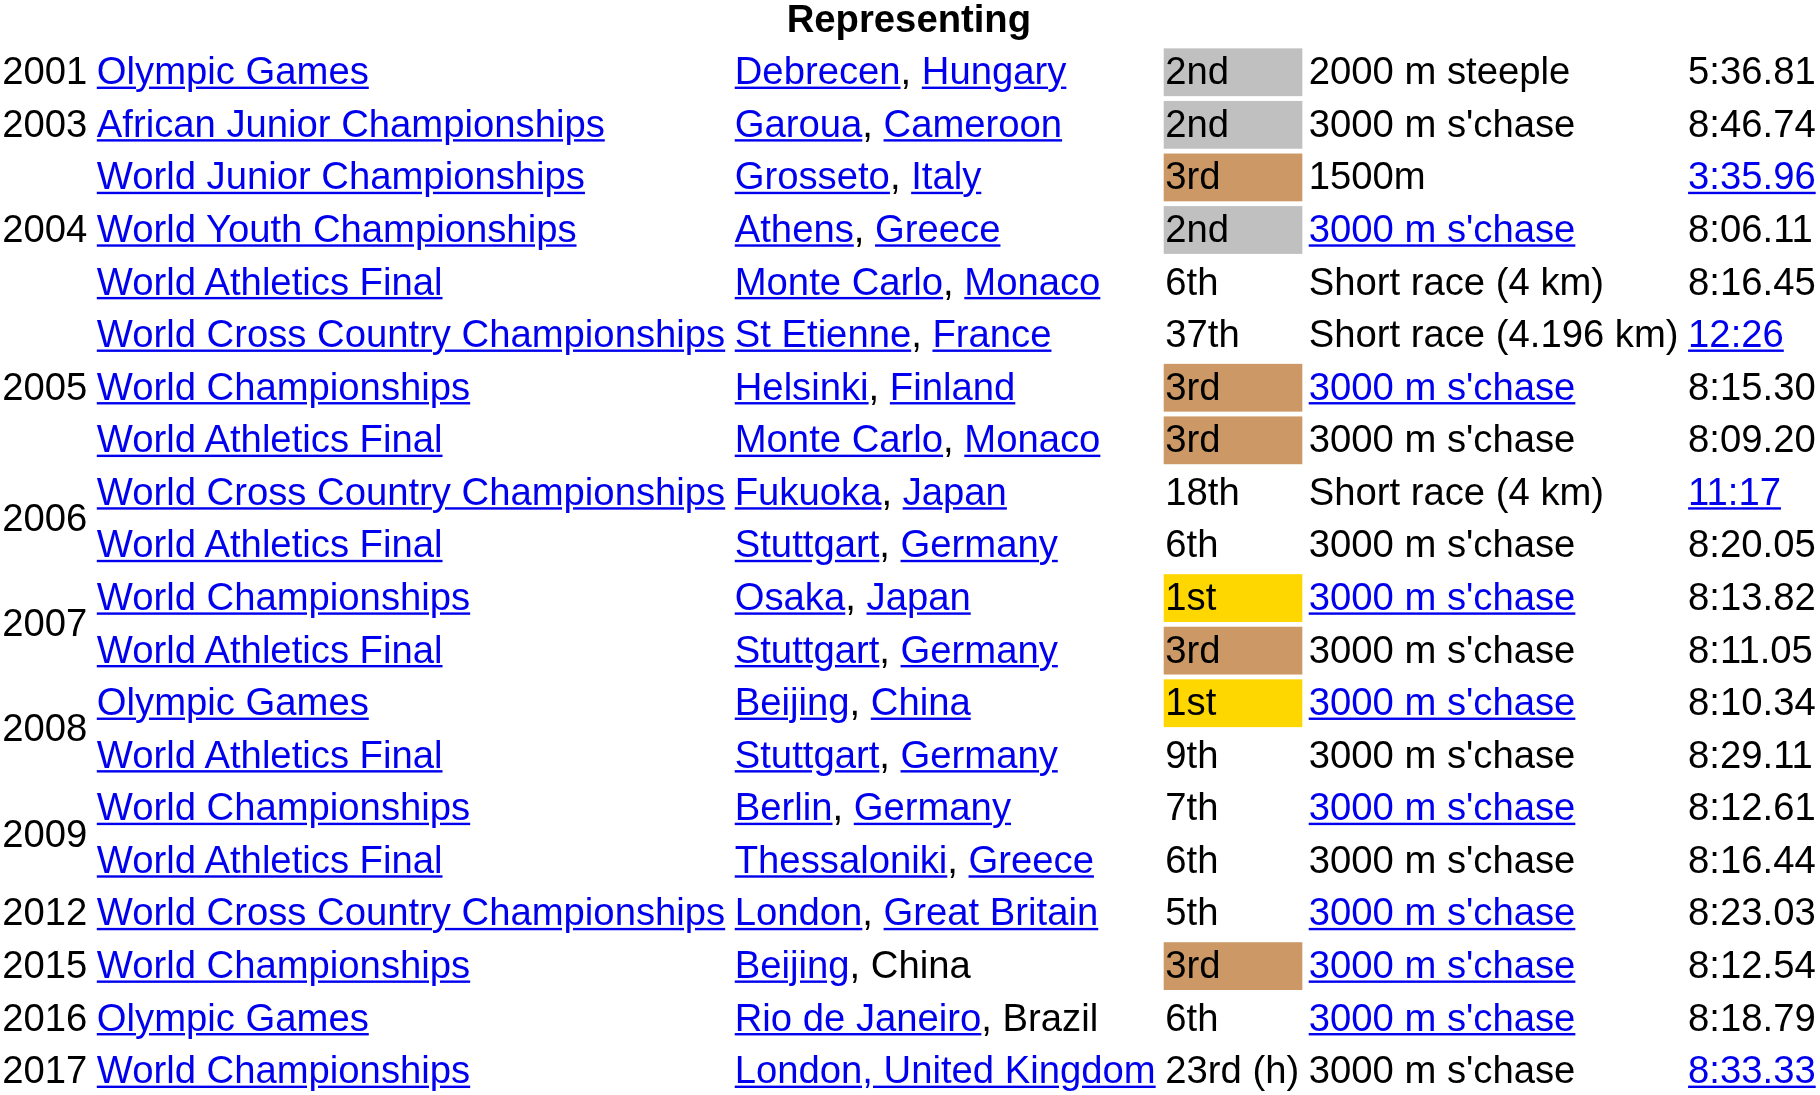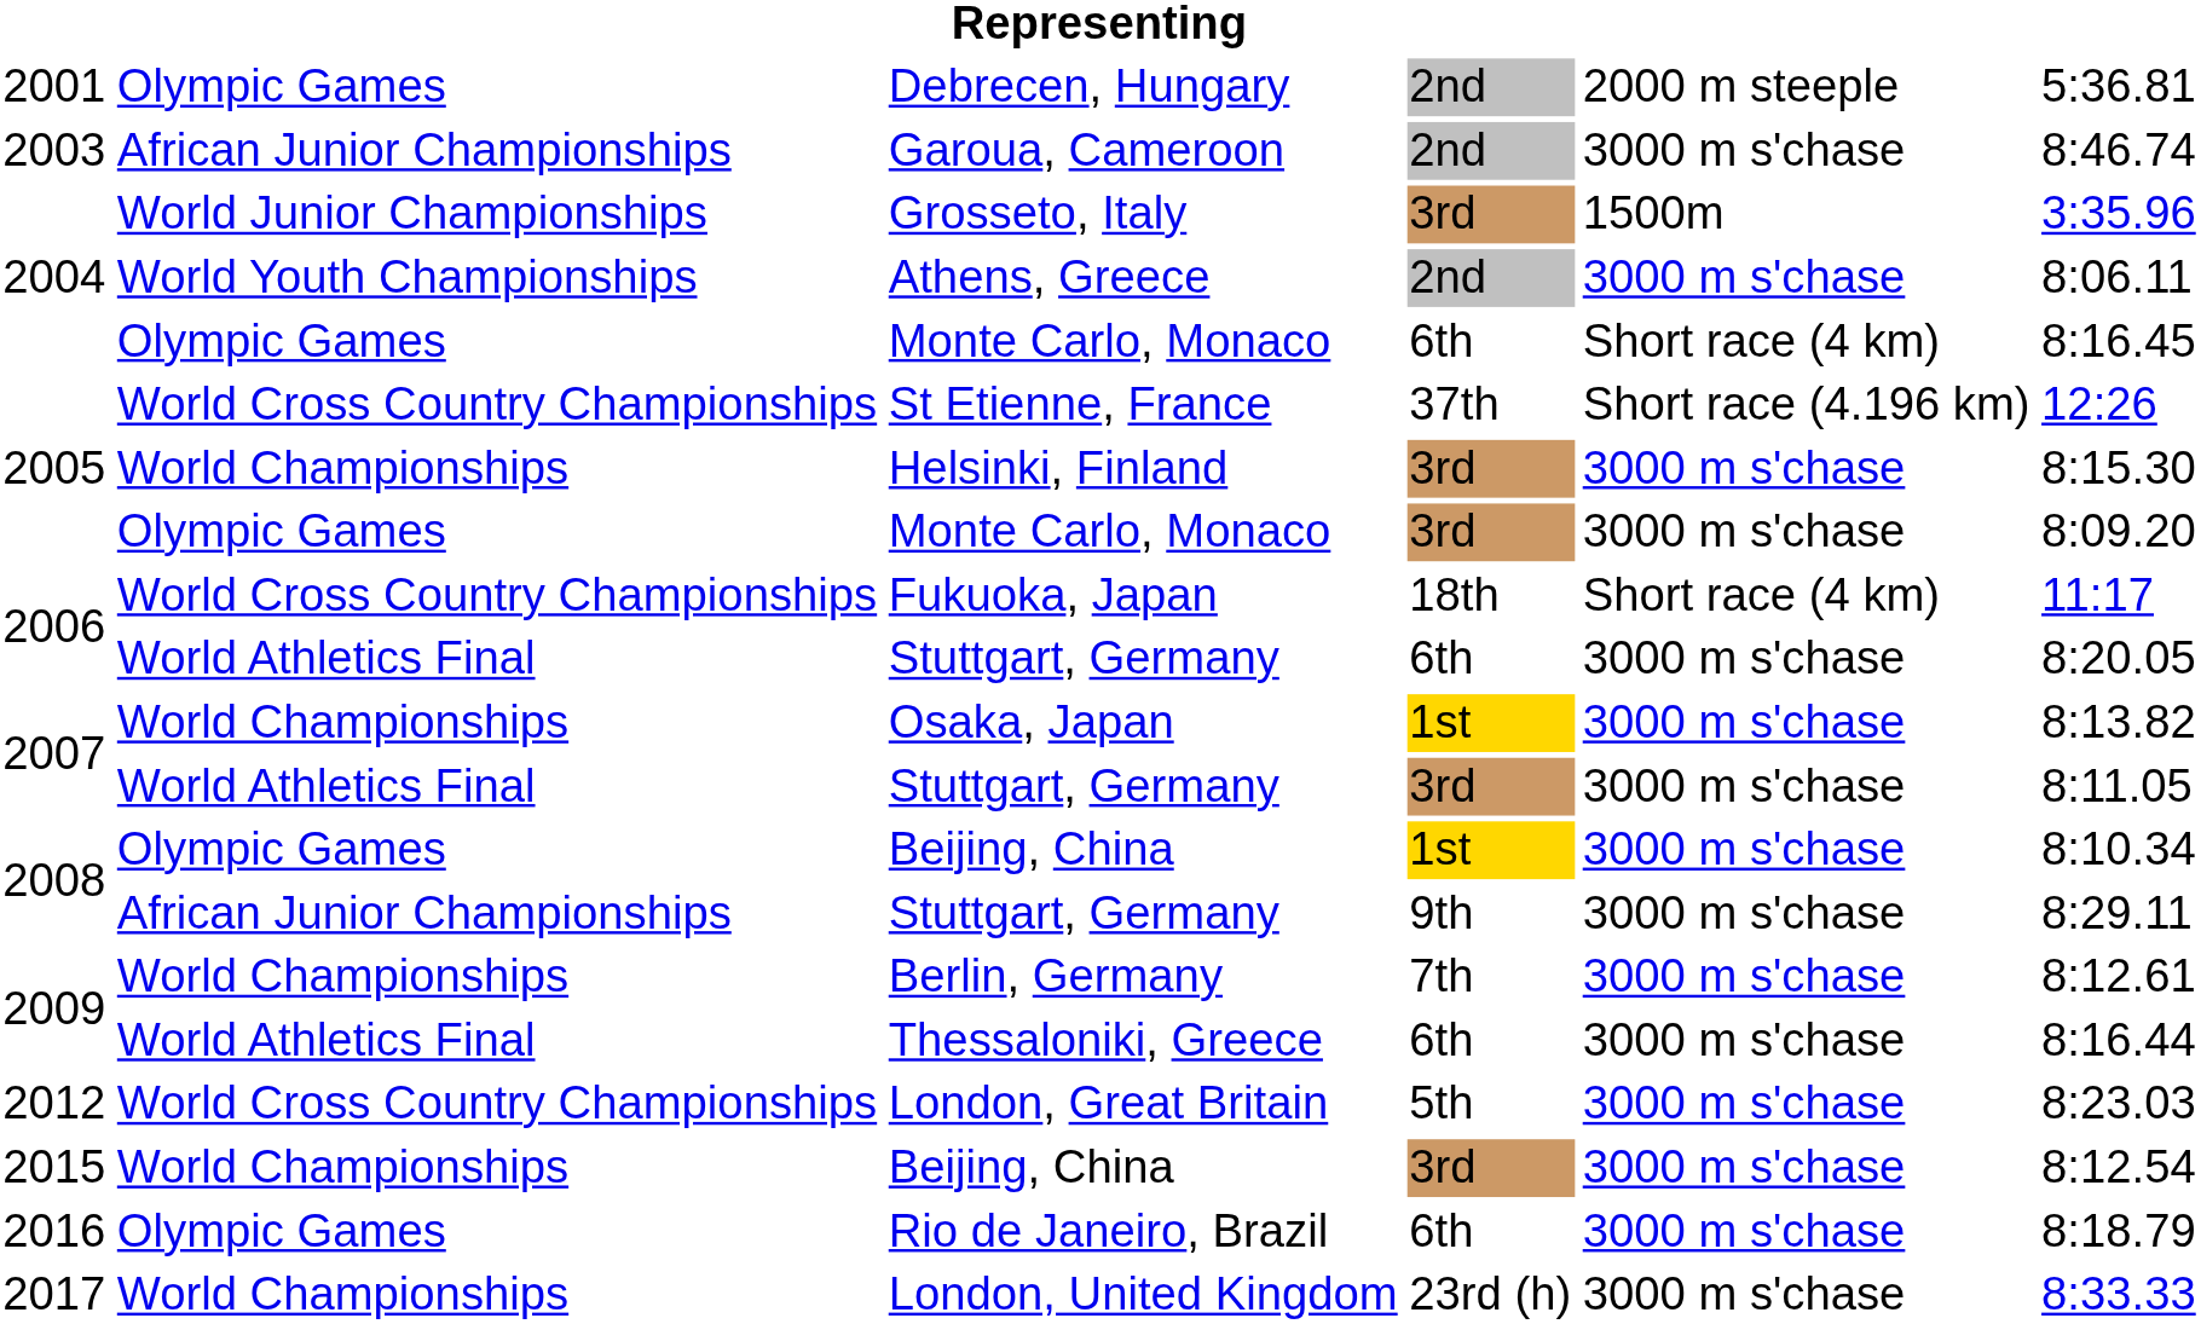 <table>
 <tr>
 <th colspan="6">Representing </th>
 </tr>
 <tr>
 <td>2001</td>
 <td><a href='#'>Olympic Games</a></td>
 <td><a href='#'>Debrecen</a>, <a href='#'>Hungary</a></td>
 <td bgcolor="silver">2nd</td>
 <td>2000 m steeple</td>
 <td>5:36.81</td>
 </tr>
 <tr>
 <td>2003</td>
 <td><a href='#'>African Junior Championships</a></td>
 <td><a href='#'>Garoua</a>, <a href='#'>Cameroon</a></td>
 <td bgcolor="silver">2nd</td>
 <td>3000 m s'chase</td>
 <td>8:46.74</td>
 </tr>
 <tr>
 <td rowspan=3>2004</td>
 <td><a href='#'>World Junior Championships</a></td>
 <td><a href='#'>Grosseto</a>, <a href='#'>Italy</a></td>
 <td bgcolor="cc9966">3rd</td>
 <td>1500m</td>
 <td><a href='#'>3:35.96</a></td>
 </tr>
 <tr>
 <td><a href='#'>World Youth Championships</a></td>
 <td><a href='#'>Athens</a>, <a href='#'>Greece</a></td>
 <td bgcolor="silver">2nd</td>
 <td><a href='#'>3000 m s'chase</a></td>
 <td>8:06.11</td>
 </tr>
 <tr>
-<td><a href='#'>World Athletics Final</a></td>
+<td><a href='#'>Olympic Games</a></td>
 <td><a href='#'>Monte Carlo</a>, <a href='#'>Monaco</a></td>
 <td>6th</td>
 <td>Short race (4 km)</td>
 <td>8:16.45</td>
 </tr>
 <tr>
 <td rowspan=3>2005</td>
 <td><a href='#'>World Cross Country Championships</a></td>
 <td><a href='#'>St Etienne</a>, <a href='#'>France</a></td>
 <td>37th</td>
 <td>Short race (4.196 km)</td>
 <td><a href='#'>12:26</a></td>
 </tr>
 <tr>
 <td><a href='#'>World Championships</a></td>
 <td><a href='#'>Helsinki</a>, <a href='#'>Finland</a></td>
 <td bgcolor="cc9966">3rd</td>
 <td><a href='#'>3000 m s'chase</a></td>
 <td>8:15.30</td>
 </tr>
 <tr>
-<td><a href='#'>World Athletics Final</a></td>
+<td><a href='#'>Olympic Games</a></td>
 <td><a href='#'>Monte Carlo</a>, <a href='#'>Monaco</a></td>
 <td bgcolor="cc9966">3rd</td>
 <td>3000 m s'chase</td>
 <td>8:09.20</td>
 </tr>
 <tr>
 <td rowspan=2>2006</td>
 <td><a href='#'>World Cross Country Championships</a></td>
 <td><a href='#'>Fukuoka</a>, <a href='#'>Japan</a></td>
 <td>18th</td>
 <td>Short race (4 km)</td>
 <td><a href='#'>11:17</a></td>
 </tr>
 <tr>
 <td><a href='#'>World Athletics Final</a></td>
 <td><a href='#'>Stuttgart</a>, <a href='#'>Germany</a></td>
 <td>6th</td>
 <td>3000 m s'chase</td>
 <td>8:20.05</td>
 </tr>
 <tr>
 <td rowspan=2>2007</td>
 <td><a href='#'>World Championships</a></td>
 <td><a href='#'>Osaka</a>, <a href='#'>Japan</a></td>
 <td bgcolor="gold">1st</td>
 <td><a href='#'>3000 m s'chase</a></td>
 <td>8:13.82</td>
 </tr>
 <tr>
 <td><a href='#'>World Athletics Final</a></td>
 <td><a href='#'>Stuttgart</a>, <a href='#'>Germany</a></td>
 <td bgcolor="cc9966">3rd</td>
 <td>3000 m s'chase</td>
 <td>8:11.05</td>
 </tr>
 <tr>
 <td rowspan=2>2008</td>
 <td><a href='#'>Olympic Games</a></td>
 <td><a href='#'>Beijing</a>, <a href='#'>China</a></td>
 <td bgcolor="gold">1st</td>
 <td><a href='#'>3000 m s'chase</a></td>
 <td>8:10.34</td>
 </tr>
 <tr>
-<td><a href='#'>World Athletics Final</a></td>
+<td><a href='#'>African Junior Championships</a></td>
 <td><a href='#'>Stuttgart</a>, <a href='#'>Germany</a></td>
 <td>9th</td>
 <td>3000 m s'chase</td>
 <td>8:29.11</td>
 </tr>
 <tr>
 <td rowspan=2>2009</td>
 <td><a href='#'>World Championships</a></td>
 <td><a href='#'>Berlin</a>, <a href='#'>Germany</a></td>
 <td>7th</td>
 <td><a href='#'>3000 m s'chase</a></td>
 <td>8:12.61</td>
 </tr>
 <tr>
 <td><a href='#'>World Athletics Final</a></td>
 <td><a href='#'>Thessaloniki</a>, <a href='#'>Greece</a></td>
 <td>6th</td>
 <td>3000 m s'chase</td>
 <td>8:16.44</td>
 </tr>
 <tr>
 <td>2012</td>
 <td><a href='#'>World Cross Country Championships</a></td>
 <td><a href='#'>London</a>, <a href='#'>Great Britain</a></td>
 <td>5th</td>
 <td><a href='#'>3000 m s'chase</a></td>
 <td>8:23.03</td>
 </tr>
 <tr>
 <td>2015</td>
 <td><a href='#'>World Championships</a></td>
 <td><a href='#'>Beijing</a>, China</td>
 <td bgcolor="cc9966">3rd</td>
 <td><a href='#'>3000 m s'chase</a></td>
 <td>8:12.54</td>
 </tr>
 <tr>
 <td>2016</td>
 <td><a href='#'>Olympic Games</a></td>
 <td><a href='#'>Rio de Janeiro</a>, Brazil</td>
 <td>6th</td>
 <td><a href='#'>3000 m s'chase</a></td>
 <td>8:18.79</td>
 </tr>
 <tr>
 <td>2017</td>
 <td><a href='#'>World Championships</a></td>
 <td><a href='#'>London, United Kingdom</a></td>
 <td>23rd (h)</td>
 <td>3000 m s'chase</td>
 <td><a href='#'>8:33.33</a></td>
 </tr>
 </table>
